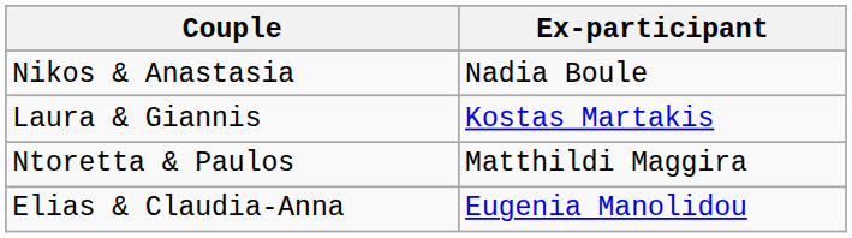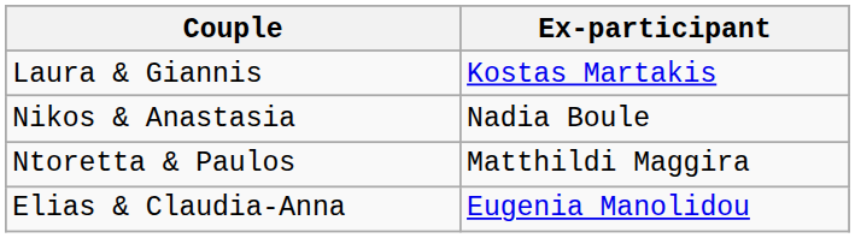 <table class="wikitable" style="width:25%;">
 <tr>
 <th>Couple</th>
 <th>Ex-participant</th>
 </tr>
 <tr>
+<td>Laura & Giannis</td>
+<td><a href='#'>Kostas Martakis</a></td>
+</tr>
+<tr>
 <td>Nikos & Anastasia</td>
 <td>Nadia Boule</td>
-</tr>
-<tr>
-<td>Laura & Giannis</td>
-<td><a href='#'>Kostas Martakis</a></td>
 </tr>
 <tr>
 <td>Ntoretta & Paulos</td>
 <td>Matthildi Maggira</td>
 </tr>
 <tr>
 <td>Elias & Claudia-Anna</td>
 <td><a href='#'>Eugenia Manolidou</a></td>
 </tr>
 </table>
